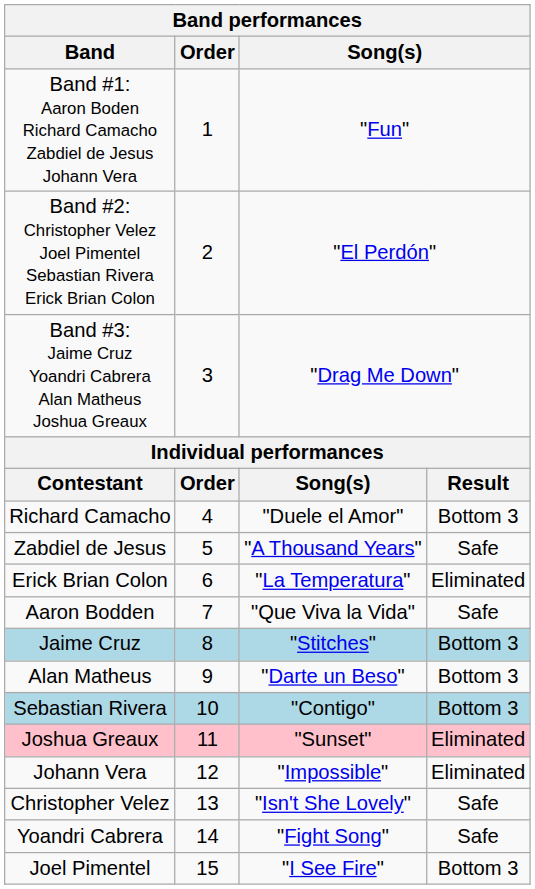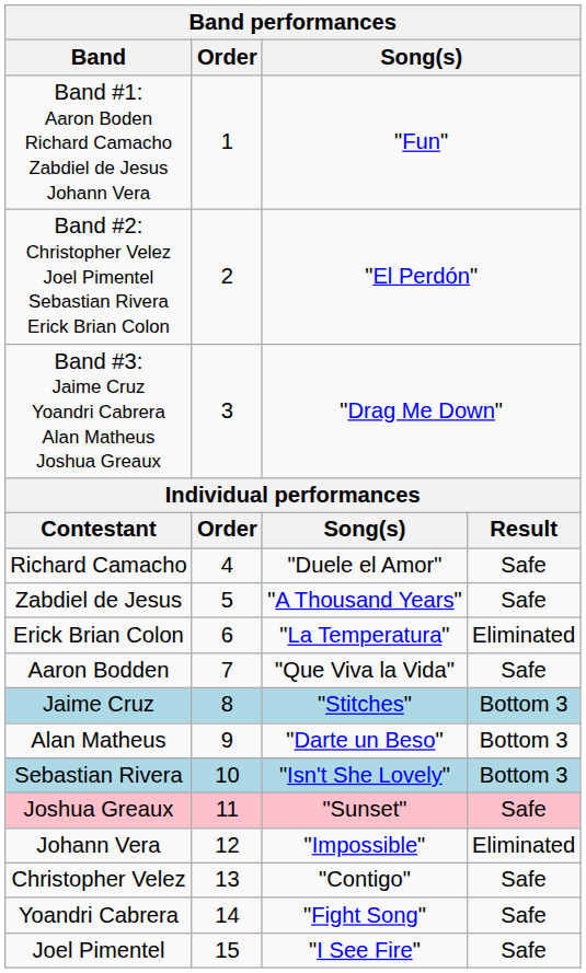 <table class="wikitable plainrowheaders" style="text-align:center;">
 <tr>
 <th colspan="4">Band performances</th>
 </tr>
 <tr>
 <th scope="col">Band</th>
 <th scope="col">Order</th>
 <th colspan=2>Song(s)</th>
 </tr>
 <tr>
 <td>Band #1:<br><small>Aaron Boden<br>Richard Camacho<br>Zabdiel de Jesus<br>Johann Vera</small></td>
 <td>1</td>
 <td colspan=2>"<a href='#'>Fun</a>"</td>
 </tr>
 <tr>
 <td>Band #2:<br><small>Christopher Velez<br>Joel Pimentel<br>Sebastian Rivera<br>Erick Brian Colon</small></td>
 <td>2</td>
 <td colspan=2>"<a href='#'>El Perdón</a>"</td>
 </tr>
 <tr>
 <td>Band #3:<br><small>Jaime Cruz<br>Yoandri Cabrera<br>Alan Matheus<br>Joshua Greaux</small></td>
 <td>3</td>
 <td colspan=2>"<a href='#'>Drag Me Down</a>"</td>
 </tr>
 <tr>
 <th colspan="4">Individual performances</th>
 </tr>
 <tr>
 <th scope="col">Contestant</th>
 <th scope="col">Order</th>
 <th scope="col">Song(s)</th>
 <th scope="col">Result</th>
 </tr>
 <tr>
 <td>Richard Camacho</td>
 <td>4</td>
 <td>"Duele el Amor"</td>
-<td>Bottom 3</td>
+<td>Safe</td>
 </tr>
 <tr>
 <td>Zabdiel de Jesus</td>
 <td>5</td>
 <td>"<a href='#'>A Thousand Years</a>"</td>
 <td>Safe</td>
 </tr>
 <tr>
 <td>Erick Brian Colon</td>
 <td>6</td>
 <td>"<a href='#'>La Temperatura</a>"</td>
 <td>Eliminated</td>
 </tr>
 <tr>
 <td>Aaron Bodden</td>
 <td>7</td>
 <td>"Que Viva la Vida"</td>
 <td>Safe</td>
 </tr>
 <tr bgcolor=lightblue>
 <td>Jaime Cruz</td>
 <td>8</td>
 <td>"<a href='#'>Stitches</a>"</td>
 <td>Bottom 3</td>
 </tr>
 <tr>
 <td>Alan Matheus</td>
 <td>9</td>
 <td>"<a href='#'>Darte un Beso</a>"</td>
 <td>Bottom 3</td>
 </tr>
 <tr bgcolor=lightblue>
 <td>Sebastian Rivera</td>
 <td>10</td>
-<td>"Contigo"</td>
+<td>"<a href='#'>Isn't She Lovely</a>"</td>
 <td>Bottom 3</td>
 </tr>
 <tr bgcolor=pink>
 <td>Joshua Greaux</td>
 <td>11</td>
 <td>"Sunset"</td>
-<td>Eliminated</td>
+<td>Safe</td>
 </tr>
 <tr>
 <td>Johann Vera</td>
 <td>12</td>
 <td>"<a href='#'>Impossible</a>"</td>
 <td>Eliminated</td>
 </tr>
 <tr>
 <td>Christopher Velez</td>
 <td>13</td>
-<td>"<a href='#'>Isn't She Lovely</a>"</td>
+<td>"Contigo"</td>
 <td>Safe</td>
 </tr>
 <tr>
 <td>Yoandri Cabrera</td>
 <td>14</td>
 <td>"<a href='#'>Fight Song</a>"</td>
 <td>Safe</td>
 </tr>
 <tr>
 <td>Joel Pimentel</td>
 <td>15</td>
 <td>"<a href='#'>I See Fire</a>"</td>
-<td>Bottom 3</td>
+<td>Safe</td>
 </tr>
 </table>
